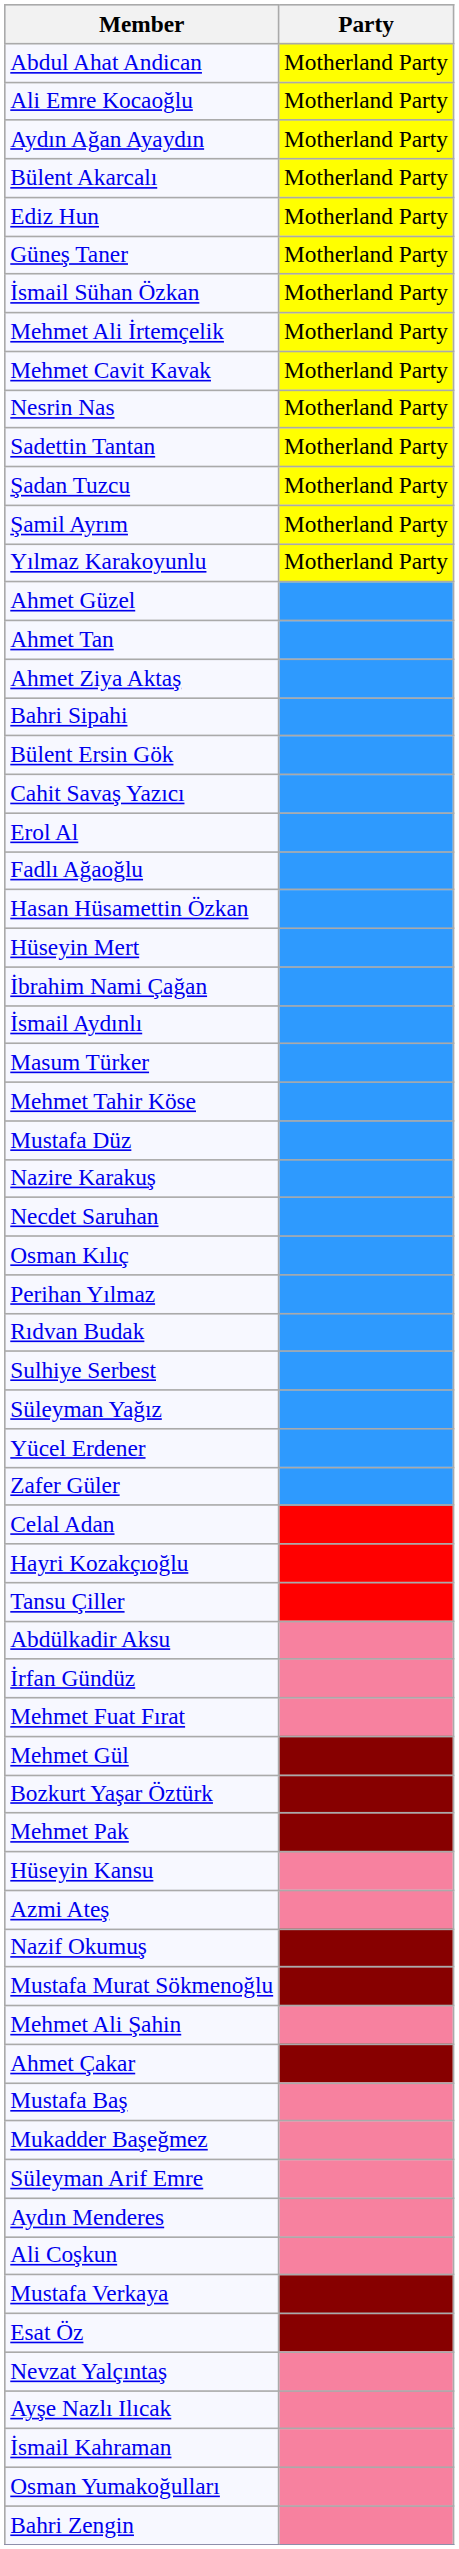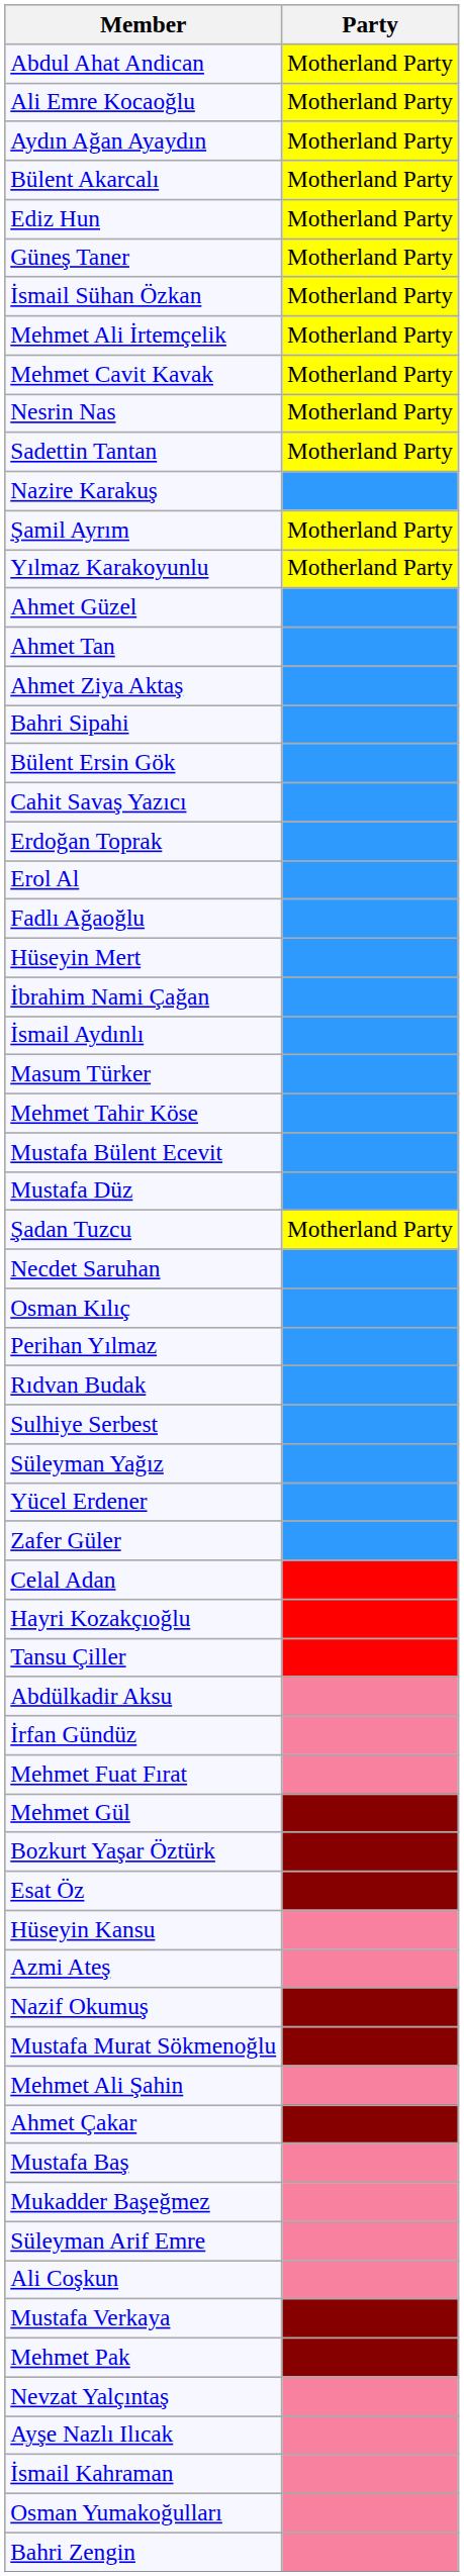 <table class=wikitable style="border:1px solid #8888aa; background-color:#f7f8ff; padding:0px; font-size:90%;">
 <tr>
 <th>Member</th>
 <th>Party</th>
 </tr>
 <tr>
 <td><a href='#'>Abdul Ahat Andican</a></td>
 <td style="background: #ffff00">Motherland Party</td>
 </tr>
 <tr>
 <td><a href='#'>Ali Emre Kocaoğlu</a></td>
 <td style="background: #ffff00">Motherland Party</td>
 </tr>
 <tr>
 <td><a href='#'>Aydın Ağan Ayaydın</a></td>
 <td style="background: #ffff00">Motherland Party</td>
 </tr>
 <tr>
 <td><a href='#'>Bülent Akarcalı</a></td>
 <td style="background: #ffff00">Motherland Party</td>
 </tr>
 <tr>
 <td><a href='#'>Ediz Hun</a></td>
 <td style="background: #ffff00">Motherland Party</td>
 </tr>
 <tr>
 <td><a href='#'>Güneş Taner</a></td>
 <td style="background: #ffff00">Motherland Party</td>
 </tr>
 <tr>
 <td><a href='#'>İsmail Sühan Özkan</a></td>
 <td style="background: #ffff00">Motherland Party</td>
 </tr>
 <tr>
 <td><a href='#'>Mehmet Ali İrtemçelik</a></td>
 <td style="background: #ffff00">Motherland Party</td>
 </tr>
 <tr>
 <td><a href='#'>Mehmet Cavit Kavak</a></td>
 <td style="background: #ffff00">Motherland Party</td>
 </tr>
 <tr>
 <td><a href='#'>Nesrin Nas</a></td>
 <td style="background: #ffff00">Motherland Party</td>
 </tr>
 <tr>
 <td><a href='#'>Sadettin Tantan</a></td>
 <td style="background: #ffff00">Motherland Party</td>
 </tr>
 <tr>
-<td><a href='#'>Şadan Tuzcu</a></td>
-<td style="background: #ffff00">Motherland Party</td>
+<td><a href='#'>Nazire Karakuş</a></td>
+<td style="background: #2E9AFE"></td>
 </tr>
 <tr>
 <td><a href='#'>Şamil Ayrım</a></td>
 <td style="background: #ffff00">Motherland Party</td>
 </tr>
 <tr>
 <td><a href='#'>Yılmaz Karakoyunlu</a></td>
 <td style="background: #ffff00">Motherland Party</td>
 </tr>
 <tr>
 <td><a href='#'>Ahmet Güzel</a></td>
 <td style="background: #2E9AFE"></td>
 </tr>
 <tr>
 <td><a href='#'>Ahmet Tan</a></td>
 <td style="background: #2E9AFE"></td>
 </tr>
 <tr>
 <td><a href='#'>Ahmet Ziya Aktaş</a></td>
 <td style="background: #2E9AFE"></td>
 </tr>
 <tr>
 <td><a href='#'>Bahri Sipahi</a></td>
 <td style="background: #2E9AFE"></td>
 </tr>
 <tr>
 <td><a href='#'>Bülent Ersin Gök</a></td>
 <td style="background: #2E9AFE"></td>
 </tr>
 <tr>
 <td><a href='#'>Cahit Savaş Yazıcı</a></td>
 <td style="background: #2E9AFE"></td>
 </tr>
 <tr>
+<td><a href='#'>Erdoğan Toprak</a></td>
+<td style="background: #2E9AFE"></td>
+</tr>
+<tr>
 <td><a href='#'>Erol Al</a></td>
 <td style="background: #2E9AFE"></td>
 </tr>
 <tr>
 <td><a href='#'>Fadlı Ağaoğlu</a></td>
-<td style="background: #2E9AFE"></td>
-</tr>
-<tr>
-<td><a href='#'>Hasan Hüsamettin Özkan</a></td>
 <td style="background: #2E9AFE"></td>
 </tr>
 <tr>
 <td><a href='#'>Hüseyin Mert</a></td>
 <td style="background: #2E9AFE"></td>
 </tr>
 <tr>
 <td><a href='#'>İbrahim Nami Çağan</a></td>
 <td style="background: #2E9AFE"></td>
 </tr>
 <tr>
 <td><a href='#'>İsmail Aydınlı</a></td>
 <td style="background: #2E9AFE"></td>
 </tr>
 <tr>
 <td><a href='#'>Masum Türker</a></td>
 <td style="background: #2E9AFE"></td>
 </tr>
 <tr>
 <td><a href='#'>Mehmet Tahir Köse</a></td>
 <td style="background: #2E9AFE"></td>
 </tr>
 <tr>
+<td><a href='#'>Mustafa Bülent Ecevit</a></td>
+<td style="background: #2E9AFE"></td>
+</tr>
+<tr>
 <td><a href='#'>Mustafa Düz</a></td>
 <td style="background: #2E9AFE"></td>
 </tr>
 <tr>
-<td><a href='#'>Nazire Karakuş</a></td>
-<td style="background: #2E9AFE"></td>
+<td><a href='#'>Şadan Tuzcu</a></td>
+<td style="background: #ffff00">Motherland Party</td>
 </tr>
 <tr>
 <td><a href='#'>Necdet Saruhan</a></td>
 <td style="background: #2E9AFE"></td>
 </tr>
 <tr>
 <td><a href='#'>Osman Kılıç</a></td>
 <td style="background: #2E9AFE"></td>
 </tr>
 <tr>
 <td><a href='#'>Perihan Yılmaz</a></td>
 <td style="background: #2E9AFE"></td>
 </tr>
 <tr>
 <td><a href='#'>Rıdvan Budak</a></td>
 <td style="background: #2E9AFE"></td>
 </tr>
 <tr>
 <td><a href='#'>Sulhiye Serbest</a></td>
 <td style="background: #2E9AFE"></td>
 </tr>
 <tr>
 <td><a href='#'>Süleyman Yağız</a></td>
 <td style="background: #2E9AFE"></td>
 </tr>
 <tr>
 <td><a href='#'>Yücel Erdener</a></td>
 <td style="background: #2E9AFE"></td>
 </tr>
 <tr>
 <td><a href='#'>Zafer Güler</a></td>
 <td style="background: #2E9AFE"></td>
 </tr>
 <tr>
 <td><a href='#'>Celal Adan</a></td>
 <td style="background: #ff0000"></td>
 </tr>
 <tr>
 <td><a href='#'>Hayri Kozakçıoğlu</a></td>
 <td style="background: #ff0000"></td>
 </tr>
 <tr>
 <td><a href='#'>Tansu Çiller</a></td>
 <td style="background: #ff0000"></td>
 </tr>
 <tr>
 <td><a href='#'>Abdülkadir Aksu</a></td>
 <td style="background: #F7819F"></td>
 </tr>
 <tr>
 <td><a href='#'>İrfan Gündüz</a></td>
 <td style="background: #F7819F"></td>
 </tr>
 <tr>
 <td><a href='#'>Mehmet Fuat Fırat</a></td>
 <td style="background: #F7819F"></td>
 </tr>
 <tr>
 <td><a href='#'>Mehmet Gül</a></td>
 <td style="background: #870000"></td>
 </tr>
 <tr>
 <td><a href='#'>Bozkurt Yaşar Öztürk</a></td>
 <td style="background: #870000"></td>
 </tr>
 <tr>
-<td><a href='#'>Mehmet Pak</a></td>
+<td><a href='#'>Esat Öz</a></td>
 <td style="background: #870000"></td>
 </tr>
 <tr>
 <td><a href='#'>Hüseyin Kansu</a></td>
 <td style="background: #F7819F"></td>
 </tr>
 <tr>
 <td><a href='#'>Azmi Ateş</a></td>
 <td style="background: #F7819F"></td>
 </tr>
 <tr>
 <td><a href='#'>Nazif Okumuş</a></td>
 <td style="background: #870000"></td>
 </tr>
 <tr>
 <td><a href='#'>Mustafa Murat Sökmenoğlu</a></td>
 <td style="background: #870000"></td>
 </tr>
 <tr>
 <td><a href='#'>Mehmet Ali Şahin</a></td>
 <td style="background: #F7819F"></td>
 </tr>
 <tr>
 <td><a href='#'>Ahmet Çakar</a></td>
 <td style="background: #870000"></td>
 </tr>
 <tr>
 <td><a href='#'>Mustafa Baş</a></td>
 <td style="background: #F7819F"></td>
 </tr>
 <tr>
 <td><a href='#'>Mukadder Başeğmez</a></td>
 <td style="background: #F7819F"></td>
 </tr>
 <tr>
 <td><a href='#'>Süleyman Arif Emre</a></td>
 <td style="background: #F7819F"></td>
 </tr>
 <tr>
-<td><a href='#'>Aydın Menderes</a></td>
-<td style="background: #F7819F"></td>
-</tr>
-<tr>
 <td><a href='#'>Ali Coşkun</a></td>
 <td style="background: #F7819F"></td>
 </tr>
 <tr>
 <td><a href='#'>Mustafa Verkaya</a></td>
 <td style="background: #870000"></td>
 </tr>
 <tr>
-<td><a href='#'>Esat Öz</a></td>
+<td><a href='#'>Mehmet Pak</a></td>
 <td style="background: #870000"></td>
 </tr>
 <tr>
 <td><a href='#'>Nevzat Yalçıntaş</a></td>
 <td style="background: #F7819F"></td>
 </tr>
 <tr>
 <td><a href='#'>Ayşe Nazlı Ilıcak</a></td>
 <td style="background: #F7819F"></td>
 </tr>
 <tr>
 <td><a href='#'>İsmail Kahraman</a></td>
 <td style="background: #F7819F"></td>
 </tr>
 <tr>
 <td><a href='#'>Osman Yumakoğulları</a></td>
 <td style="background: #F7819F"></td>
 </tr>
 <tr>
 <td><a href='#'>Bahri Zengin</a></td>
 <td style="background: #F7819F"></td>
 </tr>
 <tr>
 </tr>
 </table>
